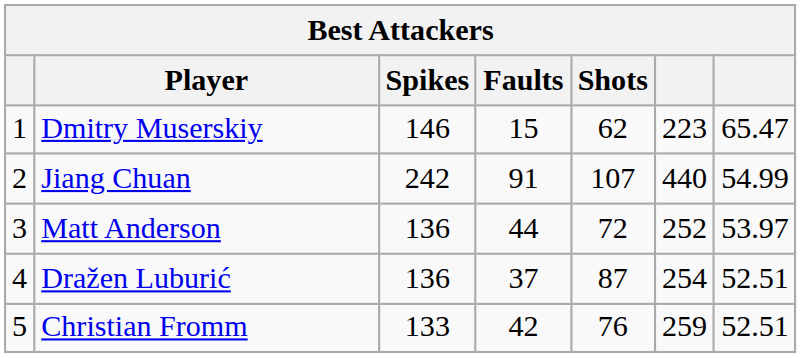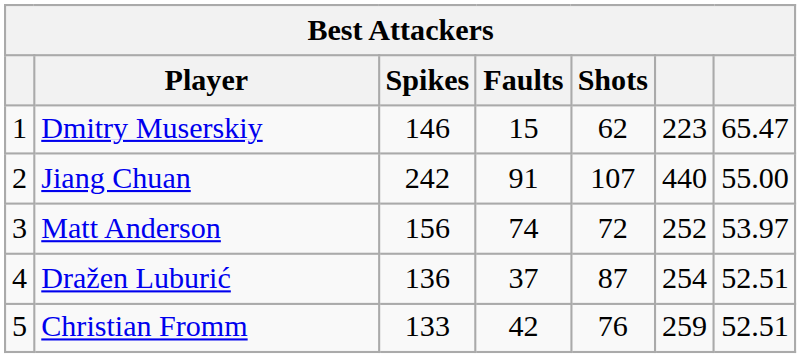 <table class="wikitable sortable" style=font-size:90%>
 <tr>
 <th colspan=7>Best Attackers</th>
 </tr>
 <tr>
 <th></th>
 <th width=158>Player</th>
 <th width=20>Spikes</th>
 <th width=20>Faults</th>
 <th width=20>Shots</th>
 <th width=20></th>
 <th width=20></th>
 </tr>
 <tr>
 <td>1</td>
 <td> <a href='#'>Dmitry Muserskiy</a></td>
 <td align=center>146</td>
 <td align=center>15</td>
 <td align=center>62</td>
 <td align=center>223</td>
 <td align=center>65.47</td>
 </tr>
 <tr>
 <td>2</td>
 <td> <a href='#'>Jiang Chuan</a></td>
 <td align=center>242</td>
 <td align=center>91</td>
 <td align=center>107</td>
 <td align=center>440</td>
-<td align=center>54.99</td>
+<td align=center>55.00</td>
 </tr>
 <tr>
 <td>3</td>
 <td> <a href='#'>Matt Anderson</a></td>
-<td align=center>136</td>
-<td align=center>44</td>
+<td align=center>156</td>
+<td align=center>74</td>
 <td align=center>72</td>
 <td align=center>252</td>
 <td align=center>53.97</td>
 </tr>
 <tr>
 <td>4</td>
 <td> <a href='#'>Dražen Luburić</a></td>
 <td align=center>136</td>
 <td align=center>37</td>
 <td align=center>87</td>
 <td align=center>254</td>
 <td align=center>52.51</td>
 </tr>
 <tr>
 <td>5</td>
 <td> <a href='#'>Christian Fromm</a></td>
 <td align=center>133</td>
 <td align=center>42</td>
 <td align=center>76</td>
 <td align=center>259</td>
 <td align=center>52.51</td>
 </tr>
 </table>
